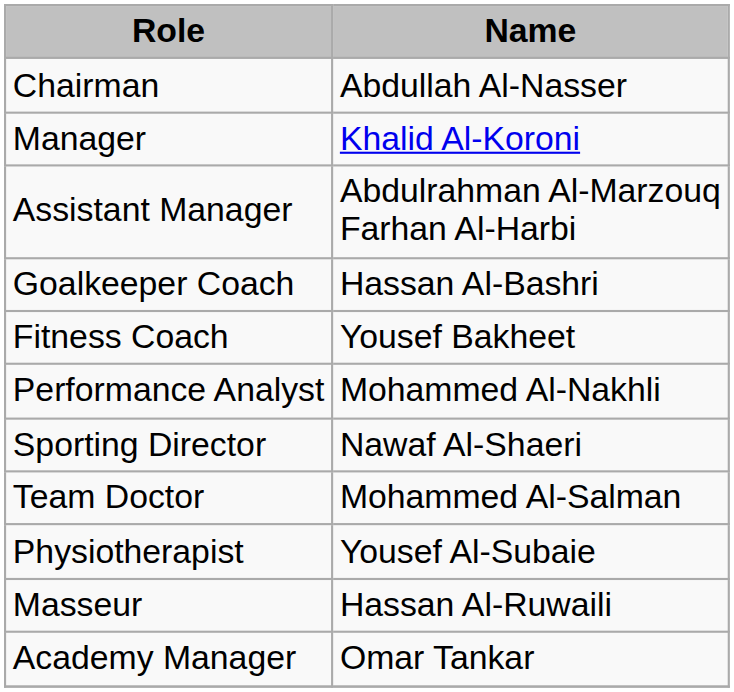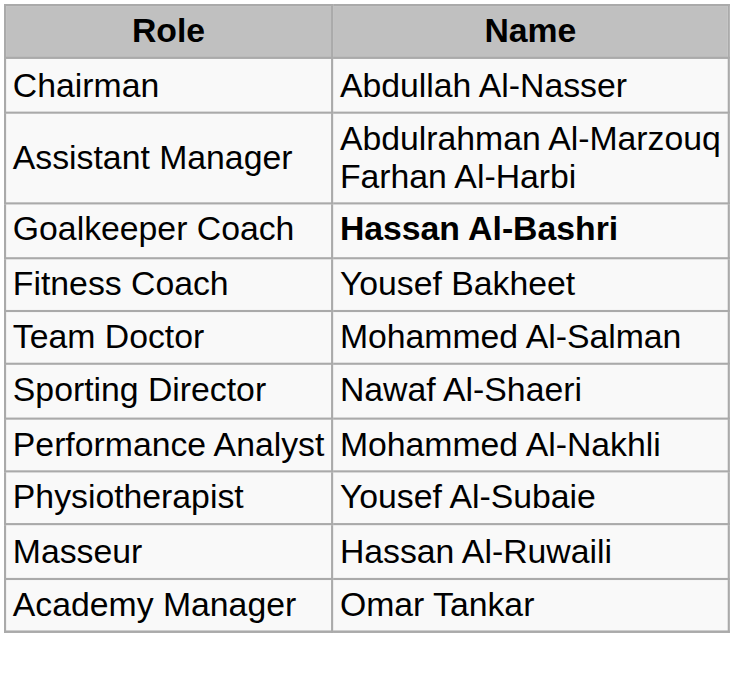 <table class="wikitable" |>
 <tr>
 <th style="background:silver;">Role</th>
 <th style="background:silver;">Name</th>
 </tr>
 <tr>
 <td align="left">Chairman</td>
 <td align="left"> Abdullah Al-Nasser</td>
 </tr>
 <tr>
-<td align="left">Manager</td>
-<td align="left"> <a href='#'>Khalid Al-Koroni</a></td>
-</tr>
-<tr>
 <td align="left">Assistant Manager</td>
 <td align="left"> Abdulrahman Al-Marzouq <br>  Farhan Al-Harbi</td>
 </tr>
 <tr>
 <td align="left">Goalkeeper Coach</td>
-<td align="left"> Hassan Al-Bashri</td>
+<td align="left"><strong> Hassan Al-Bashri</strong></td>
 </tr>
 <tr>
 <td align="left">Fitness Coach</td>
 <td align="left"> Yousef Bakheet</td>
 </tr>
 <tr>
-<td align="left">Performance Analyst</td>
-<td align="left"> Mohammed Al-Nakhli</td>
+<td align="left">Team Doctor</td>
+<td align="left"> Mohammed Al-Salman</td>
 </tr>
 <tr>
 <td align="left">Sporting Director</td>
 <td align="left"> Nawaf Al-Shaeri</td>
 </tr>
 <tr>
-<td align="left">Team Doctor</td>
-<td align="left"> Mohammed Al-Salman</td>
+<td align="left">Performance Analyst</td>
+<td align="left"> Mohammed Al-Nakhli</td>
 </tr>
 <tr>
 <td align="left">Physiotherapist</td>
 <td align="left"> Yousef Al-Subaie</td>
 </tr>
 <tr>
 <td align="left">Masseur</td>
 <td align="left"> Hassan Al-Ruwaili</td>
 </tr>
 <tr>
 <td align="left">Academy Manager</td>
 <td align="left"> Omar Tankar</td>
 </tr>
 <tr>
 </tr>
 </table>
